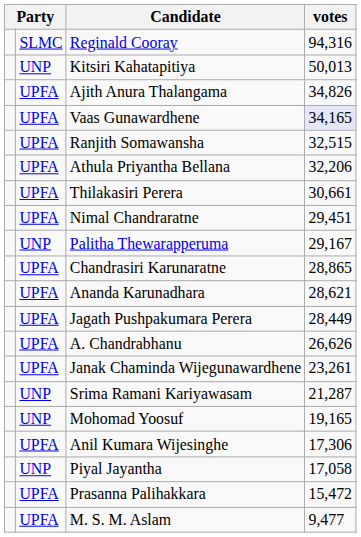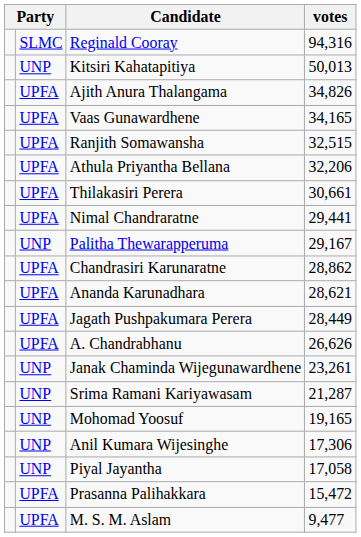 <table class="wikitable sortable mw-collapsible">
 <tr>
 <th colspan="2">Party</th>
 <th>Candidate</th>
 <th>votes</th>
 </tr>
 <tr>
 <td bgcolor=> </td>
 <td align=left><a href='#'>SLMC</a></td>
 <td><a href='#'>Reginald Cooray</a></td>
 <td>94,316</td>
 </tr>
 <tr>
 <td bgcolor=> </td>
 <td align=left><a href='#'>UNP</a></td>
 <td>Kitsiri Kahatapitiya</td>
 <td>50,013</td>
 </tr>
 <tr>
 <td bgcolor=> </td>
 <td align=left><a href='#'>UPFA</a></td>
 <td>Ajith Anura Thalangama</td>
 <td>34,826</td>
 </tr>
 <tr>
 <td bgcolor=> </td>
 <td align=left><a href='#'>UPFA</a></td>
 <td>Vaas Gunawardhene</td>
-<td style="background: lavender;">34,165</td>
+<td>34,165</td>
 </tr>
 <tr>
 <td bgcolor=> </td>
 <td align=left><a href='#'>UPFA</a></td>
 <td>Ranjith Somawansha</td>
 <td>32,515</td>
 </tr>
 <tr>
 <td bgcolor=> </td>
 <td align=left><a href='#'>UPFA</a></td>
 <td>Athula Priyantha Bellana</td>
 <td>32,206</td>
 </tr>
 <tr>
 <td bgcolor=> </td>
 <td align=left><a href='#'>UPFA</a></td>
 <td>Thilakasiri Perera</td>
 <td>30,661</td>
 </tr>
 <tr>
 <td bgcolor=> </td>
 <td align=left><a href='#'>UPFA</a></td>
 <td>Nimal Chandraratne</td>
-<td>29,451</td>
+<td>29,441</td>
 </tr>
 <tr>
 <td bgcolor=> </td>
 <td align=left><a href='#'>UNP</a></td>
 <td><a href='#'>Palitha Thewarapperuma</a></td>
 <td>29,167</td>
 </tr>
 <tr>
 <td bgcolor=> </td>
 <td align=left><a href='#'>UPFA</a></td>
 <td>Chandrasiri Karunaratne</td>
-<td>28,865</td>
+<td>28,862</td>
 </tr>
 <tr>
 <td bgcolor=> </td>
 <td align=left><a href='#'>UPFA</a></td>
 <td>Ananda Karunadhara</td>
 <td>28,621</td>
 </tr>
 <tr>
 <td bgcolor=> </td>
 <td align=left><a href='#'>UPFA</a></td>
 <td>Jagath Pushpakumara Perera</td>
 <td>28,449</td>
 </tr>
 <tr>
 <td bgcolor=> </td>
 <td align=left><a href='#'>UPFA</a></td>
 <td>A. Chandrabhanu</td>
 <td>26,626</td>
 </tr>
 <tr>
 <td bgcolor=> </td>
-<td align=left><a href='#'>UPFA</a></td>
+<td align=left><a href='#'>UNP</a></td>
 <td>Janak Chaminda Wijegunawardhene</td>
 <td>23,261</td>
 </tr>
 <tr>
 <td bgcolor=> </td>
 <td align=left><a href='#'>UNP</a></td>
 <td>Srima Ramani Kariyawasam</td>
 <td>21,287</td>
 </tr>
 <tr>
 <td bgcolor=> </td>
 <td align=left><a href='#'>UNP</a></td>
 <td>Mohomad Yoosuf</td>
 <td>19,165</td>
 </tr>
 <tr>
 <td bgcolor=> </td>
-<td align=left><a href='#'>UPFA</a></td>
+<td align=left><a href='#'>UNP</a></td>
 <td>Anil Kumara Wijesinghe</td>
 <td>17,306</td>
 </tr>
 <tr>
 <td bgcolor=> </td>
 <td align=left><a href='#'>UNP</a></td>
 <td>Piyal Jayantha</td>
 <td>17,058</td>
 </tr>
 <tr>
 <td bgcolor=> </td>
 <td align=left><a href='#'>UPFA</a></td>
 <td>Prasanna Palihakkara</td>
 <td>15,472</td>
 </tr>
 <tr>
 <td bgcolor=> </td>
 <td align=left><a href='#'>UPFA</a></td>
 <td>M. S. M. Aslam</td>
 <td>9,477</td>
 </tr>
 </table>
